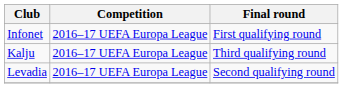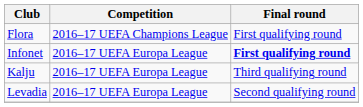 <table class="wikitable">
 <tr>
 <th>Club</th>
 <th>Competition</th>
 <th>Final round</th>
 </tr>
 <tr>
+<td rowspan=1><a href='#'>Flora</a></td>
+<td><a href='#'>2016–17 UEFA Champions League</a></td>
+<td><a href='#'>First qualifying round</a></td>
+</tr>
+<tr>
 <td rowspan=1><a href='#'>Infonet</a></td>
 <td><a href='#'>2016–17 UEFA Europa League</a></td>
-<td><a href='#'>First qualifying round</a></td>
+<td><strong><a href='#'>First qualifying round</a></strong></td>
 </tr>
 <tr>
 <td rowspan=1><a href='#'>Kalju</a></td>
 <td><a href='#'>2016–17 UEFA Europa League</a></td>
 <td><a href='#'>Third qualifying round</a></td>
 </tr>
 <tr>
 <td rowspan=1><a href='#'>Levadia</a></td>
 <td><a href='#'>2016–17 UEFA Europa League</a></td>
 <td><a href='#'>Second qualifying round</a></td>
 </tr>
 <tr>
 </tr>
 </table>
